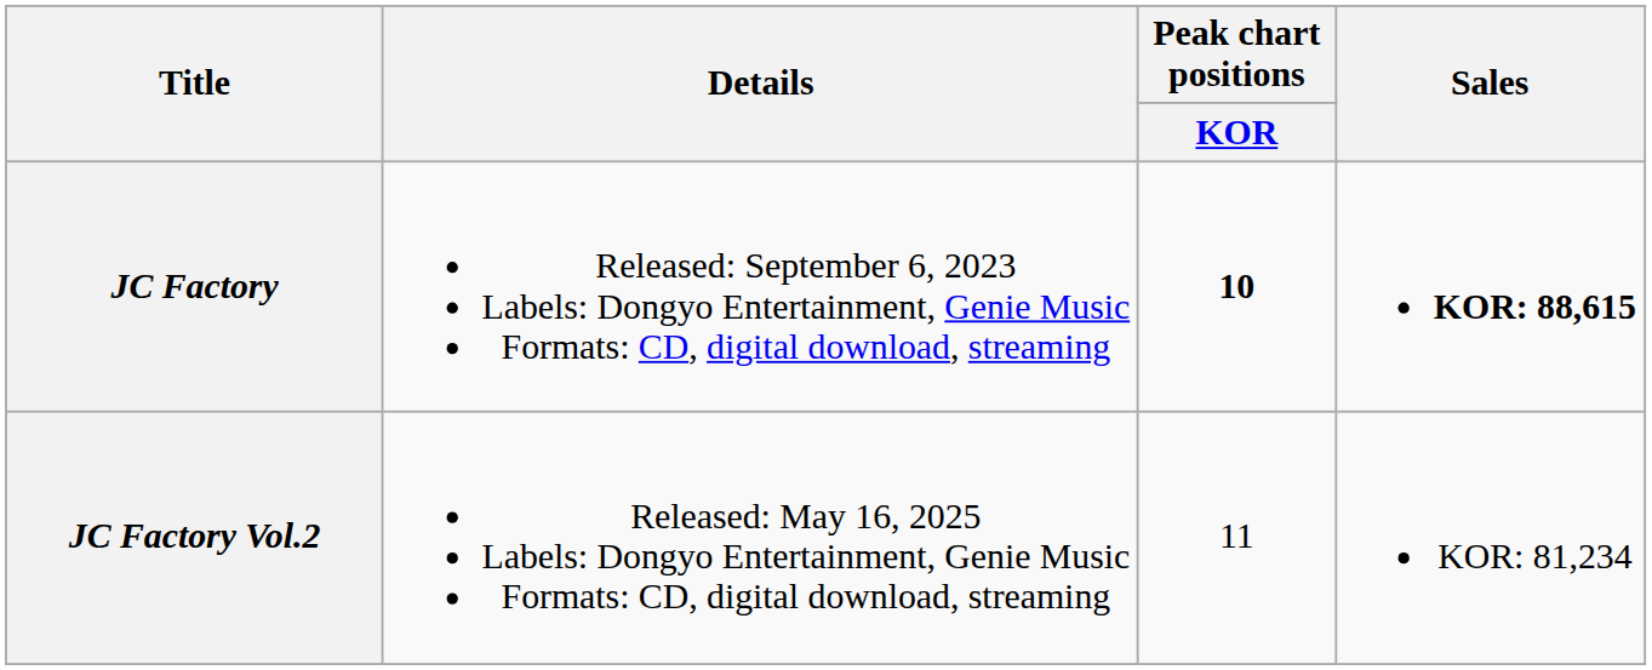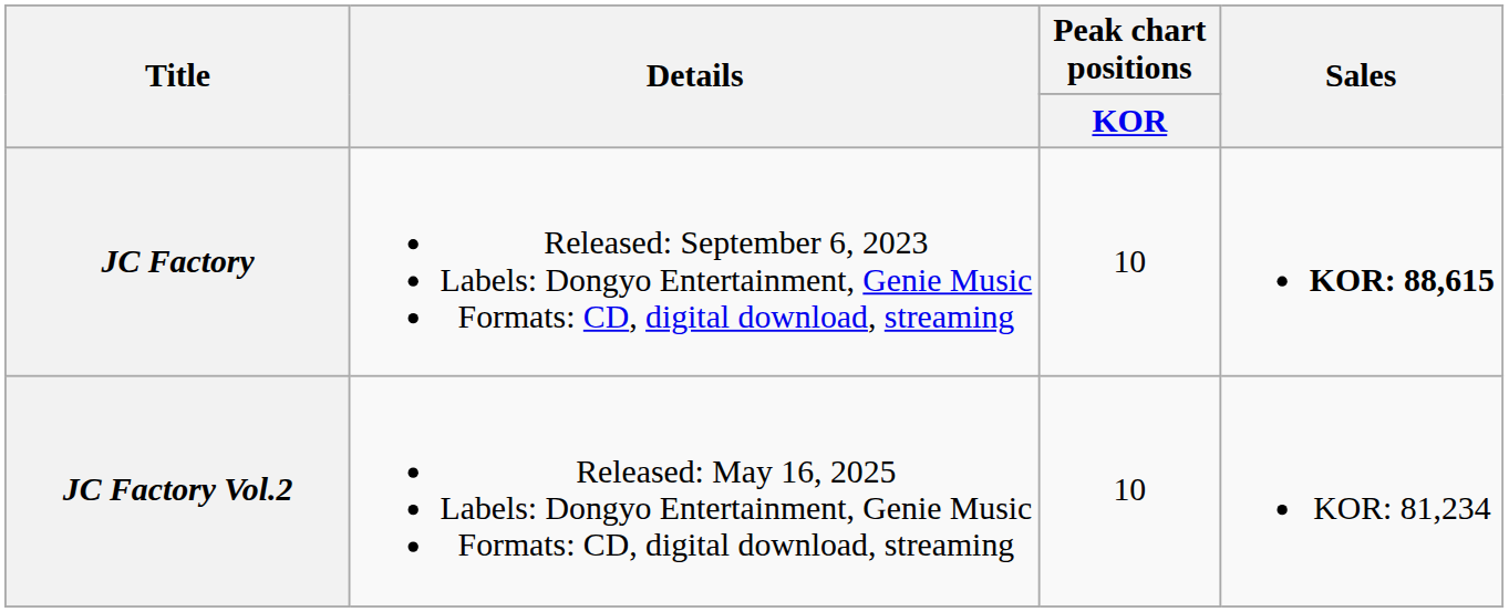 <table class="wikitable plainrowheaders" style="text-align:center;">
 <tr>
 <th scope="col" rowspan="2" style="width:10em;">Title</th>
 <th scope="col" rowspan="2">Details</th>
 <th scope="col" colspan="1" style="width:5em;">Peak chart positions</th>
 <th scope="col" rowspan="2">Sales</th>
 </tr>
 <tr>
 <th scope="col"><a href='#'>KOR</a><br></th>
 </tr>
 <tr>
 <th scope="row"><em>JC Factory</em></th>
 <td><br><ul><li>Released: September 6, 2023</li><li>Labels: Dongyo Entertainment, <a href='#'>Genie Music</a></li><li>Formats: <a href='#'>CD</a>, <a href='#'>digital download</a>, <a href='#'>streaming</a></li></ul></td>
-<td><strong>10</strong></td>
+<td>10</td>
 <td><strong><br><ul><li>KOR: 88,615</li></ul></strong></td>
 </tr>
 <tr>
 <th scope="row"><em>JC Factory Vol.2</em></th>
 <td><br><ul><li>Released: May 16, 2025</li><li>Labels: Dongyo Entertainment, Genie Music</li><li>Formats: CD, digital download, streaming</li></ul></td>
-<td>11</td>
+<td>10</td>
 <td><br><ul><li>KOR: 81,234</li></ul></td>
 </tr>
 </table>
